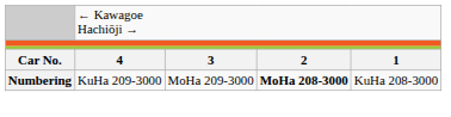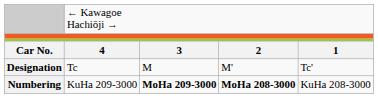 <table class="wikitable">
 <tr>
 <td style="background-color:#ccc;"> </td>
 <td colspan="4"><div>← Kawagoe</div><div>Hachiōji →</div></td>
 </tr>
 <tr style="line-height: 6.7px; background-color: #F15A22;">
 <td colspan="5" style="padding:0; border:0;"> </td>
 </tr>
 <tr style="line-height: 3.3px; background-color: #9ACD32;">
 <td colspan="5" style="padding:0; border:0;"> </td>
 </tr>
 <tr>
 <th>Car No.</th>
 <th>4</th>
 <th>3</th>
 <th>2</th>
 <th>1</th>
 </tr>
 <tr>
+<th>Designation</th>
+<td>Tc</td>
+<td>M</td>
+<td>M'</td>
+<td>Tc'</td>
+</tr>
+<tr>
 <th>Numbering</th>
 <td>KuHa 209-3000</td>
-<td>MoHa 209-3000</td>
+<td><strong>MoHa 209-3000</strong></td>
 <td><strong>MoHa 208-3000</strong></td>
 <td>KuHa 208-3000</td>
 </tr>
 </table>
